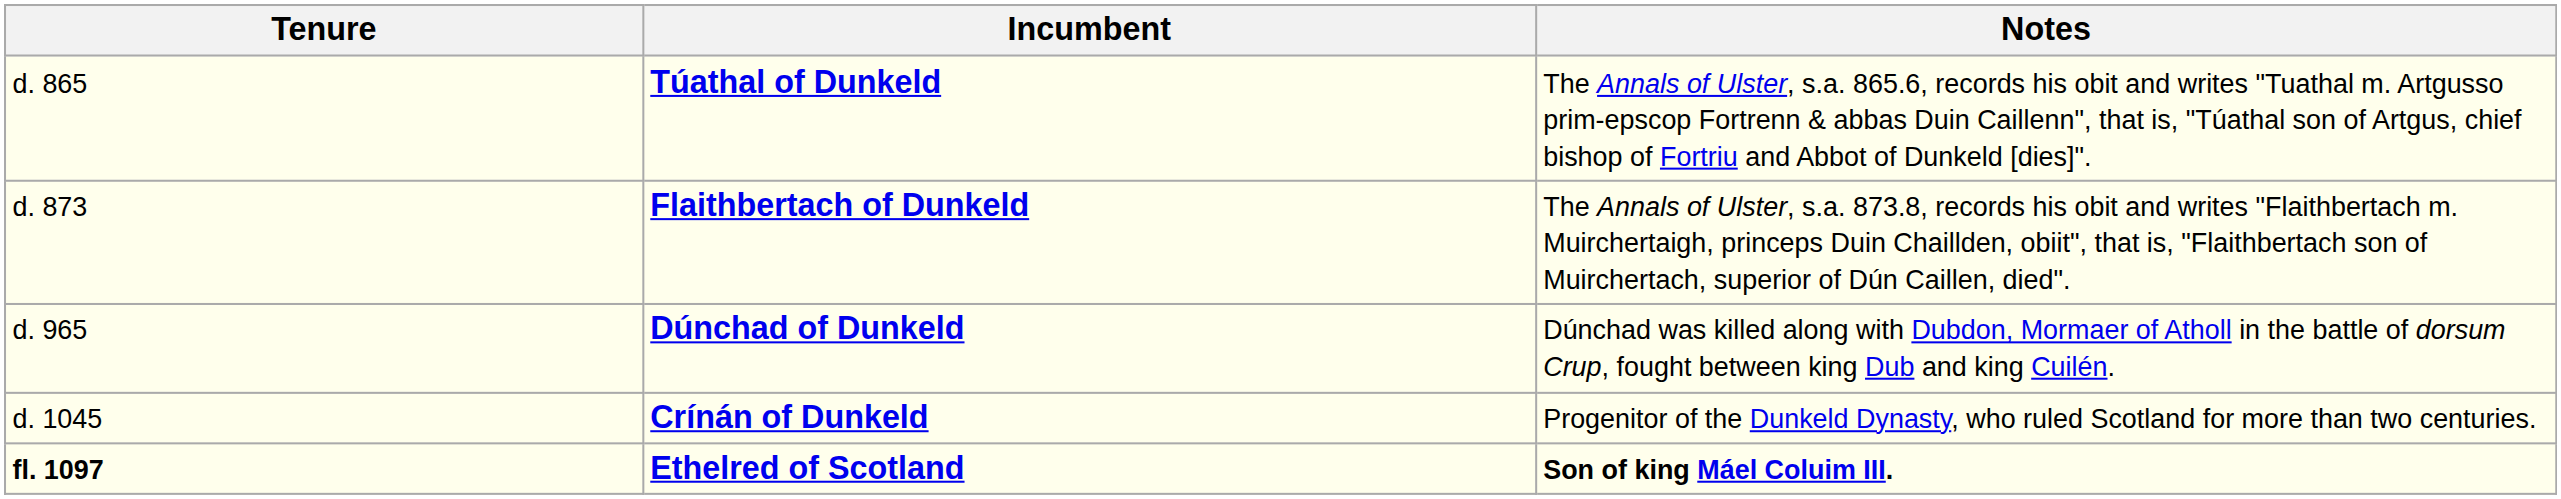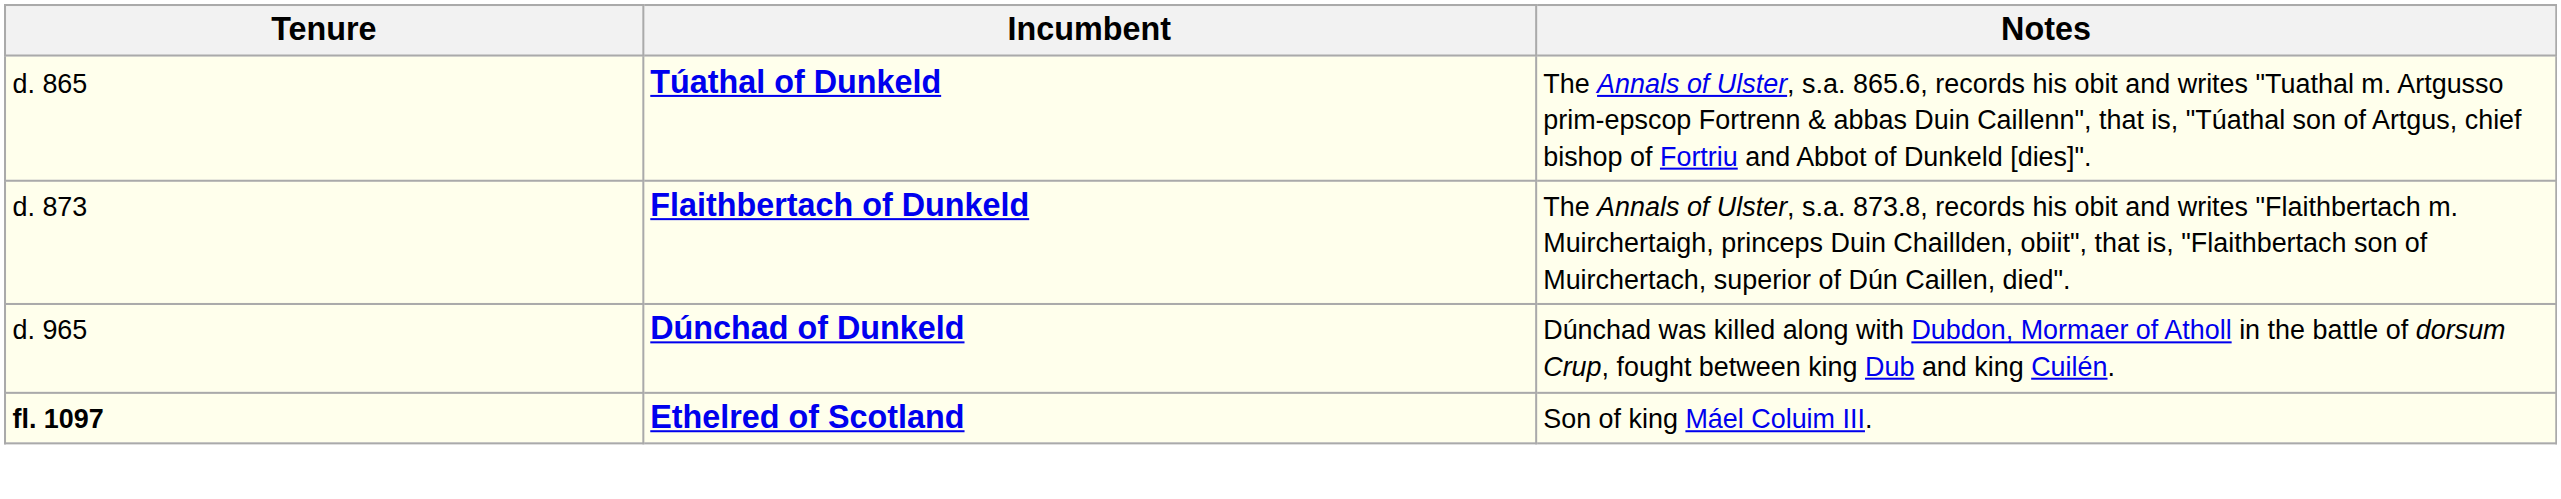 <table class="wikitable" style="width:100%;" border="1" cellpadding="2">
 <tr align=center>
 <th width="25%">Tenure</th>
 <th width="35%">Incumbent</th>
 <th width="40%">Notes</th>
 </tr>
 <tr valign=top bgcolor="#ffffec">
 <td><small>d. 865</small></td>
 <td><strong><a href='#'>Túathal of Dunkeld</a></strong></td>
 <td><small>The <em><a href='#'>Annals of Ulster</a></em>, s.a. 865.6,  records his obit and writes "Tuathal m. Artgusso prim-epscop Fortrenn & abbas Duin Caillenn", that is, "Túathal son of Artgus, chief bishop of <a href='#'>Fortriu</a> and Abbot of Dunkeld [dies]".</small></td>
 </tr>
 <tr valign=top bgcolor="#ffffec">
 <td><small>d. 873</small></td>
 <td><strong><a href='#'>Flaithbertach of Dunkeld</a></strong></td>
 <td><small>The <em>Annals of Ulster</em>, s.a. 873.8,  records his obit and writes "Flaithbertach m. Muirchertaigh, princeps Duin Chaillden, obiit", that is, "Flaithbertach son of Muirchertach, superior of Dún Caillen, died".</small></td>
 </tr>
 <tr valign=top bgcolor="#ffffec">
 <td><small>d. 965</small></td>
 <td><strong><a href='#'>Dúnchad of Dunkeld</a></strong></td>
 <td><small>Dúnchad was killed along with <a href='#'>Dubdon, Mormaer of Atholl</a> in the battle of <em>dorsum Crup</em>, fought between king <a href='#'>Dub</a> and king <a href='#'>Cuilén</a>. </small></td>
 </tr>
 <tr valign=top bgcolor="#ffffec">
-<td><small>d. 1045</small></td>
-<td><strong><a href='#'>Crínán of Dunkeld</a></strong></td>
-<td><small>Progenitor of the <a href='#'>Dunkeld Dynasty</a>, who ruled Scotland for more than two centuries.</small></td>
-</tr>
-<tr valign=top bgcolor="#ffffec">
 <td><strong><small>fl. 1097</small></strong></td>
 <td><strong><a href='#'>Ethelred of Scotland</a></strong></td>
-<td><strong><small>Son of king <a href='#'>Máel Coluim III</a>.</small></strong></td>
+<td><small>Son of king <a href='#'>Máel Coluim III</a>.</small></td>
 </tr>
 </table>
